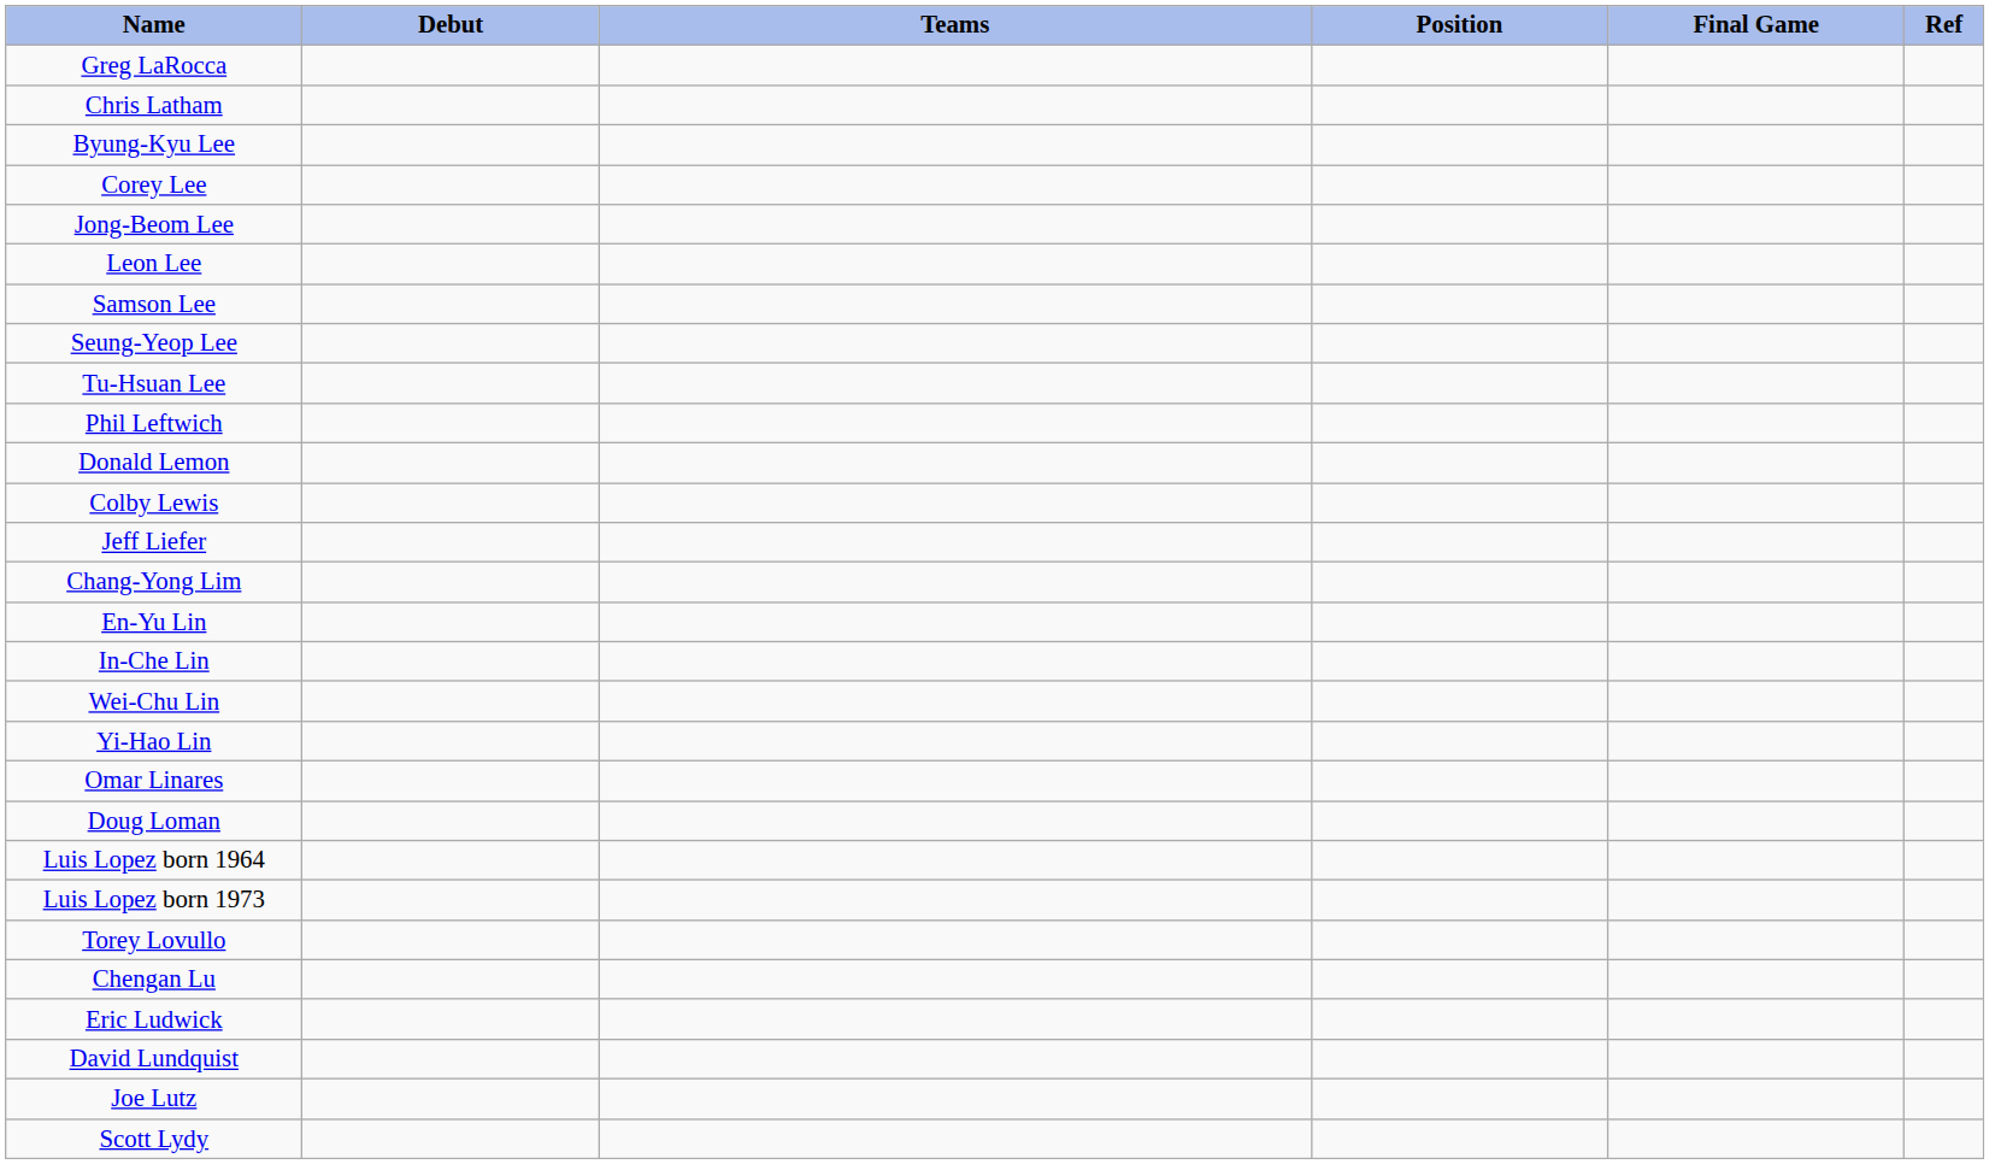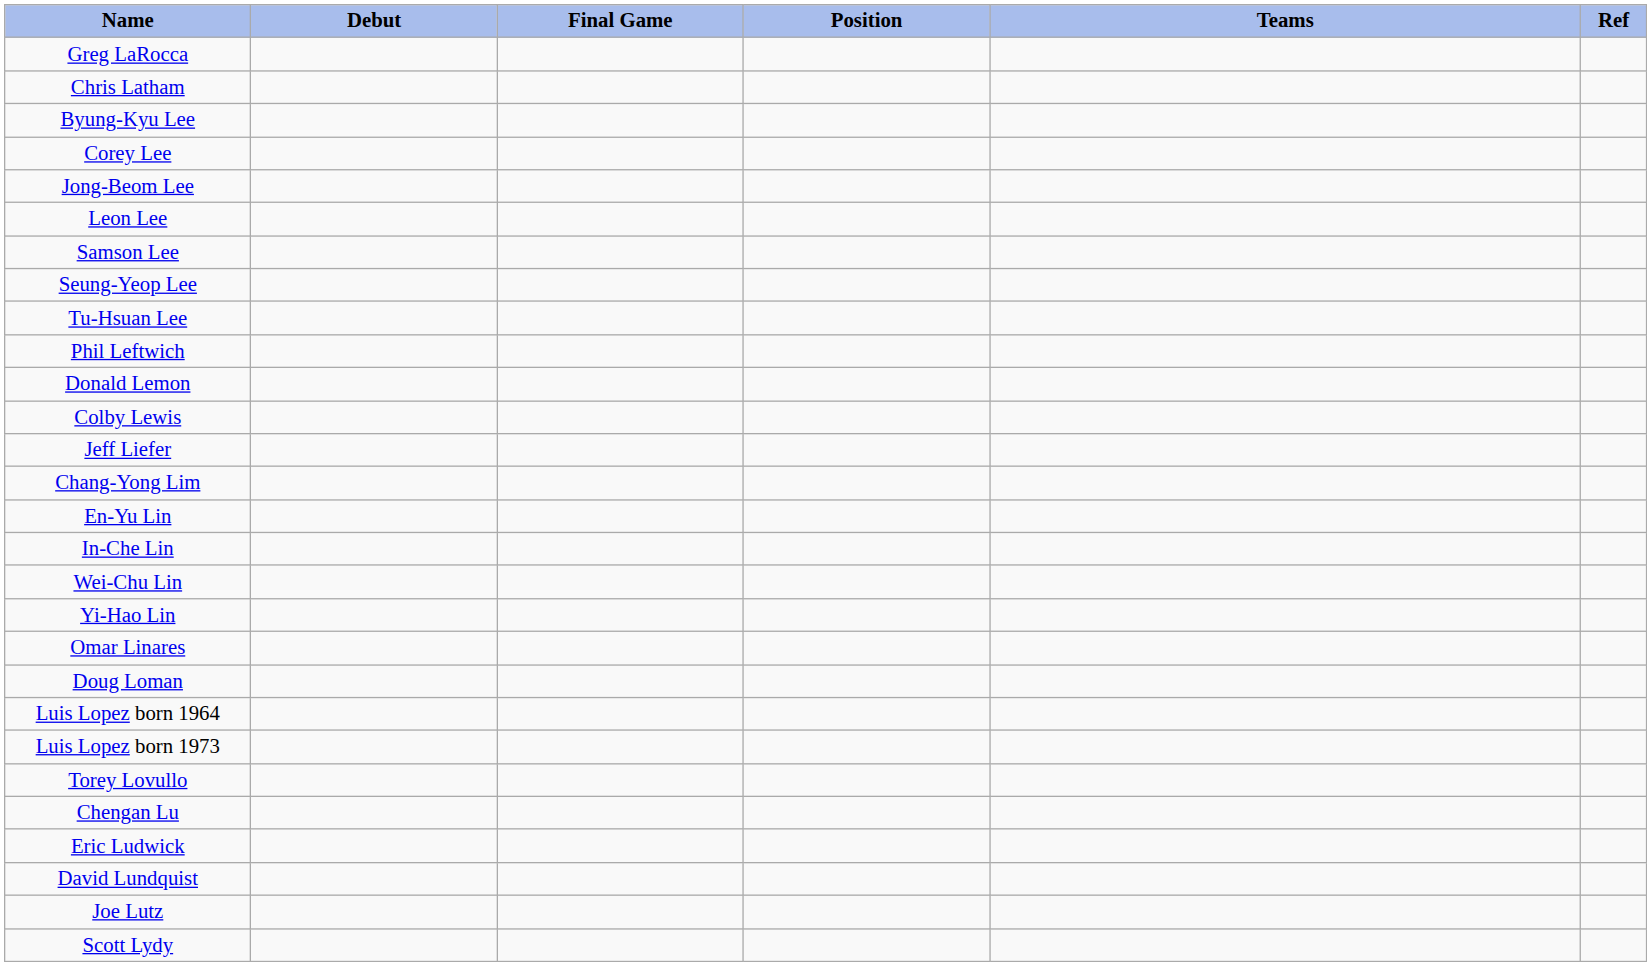 <table class="wikitable" style="width: 100%">
 <tr>
 <th style="background:#A8BDEC;" width=15%>Name</th>
 <th width=15% style="background:#A8BDEC;">Debut</th>
+<th width=15% style="background:#A8BDEC;">Final Game</th>
+<th width=15% style="background:#A8BDEC;">Position</th>
 <th width=36% style="background:#A8BDEC;">Teams</th>
-<th width=15% style="background:#A8BDEC;">Position</th>
-<th width=15% style="background:#A8BDEC;">Final Game</th>
 <th width=4% style="background:#A8BDEC;">Ref</th>
 </tr>
 <tr align=center>
 <td><a href='#'>Greg LaRocca</a></td>
 <td></td>
 <td></td>
 <td></td>
 <td></td>
 <td></td>
 </tr>
 <tr align=center>
 <td><a href='#'>Chris Latham</a></td>
 <td></td>
 <td></td>
 <td></td>
 <td></td>
 <td></td>
 </tr>
 <tr align=center>
 <td><a href='#'>Byung-Kyu Lee</a></td>
 <td></td>
 <td></td>
 <td></td>
 <td></td>
 <td></td>
 </tr>
 <tr align=center>
 <td><a href='#'>Corey Lee</a></td>
 <td></td>
 <td></td>
 <td></td>
 <td></td>
 <td></td>
 </tr>
 <tr align=center>
 <td><a href='#'>Jong-Beom Lee</a></td>
 <td></td>
 <td></td>
 <td></td>
 <td></td>
 <td></td>
 </tr>
 <tr align=center>
 <td><a href='#'>Leon Lee</a></td>
 <td></td>
 <td></td>
 <td></td>
 <td></td>
 <td></td>
 </tr>
 <tr align=center>
 <td><a href='#'>Samson Lee</a></td>
 <td></td>
 <td></td>
 <td></td>
 <td></td>
 <td></td>
 </tr>
 <tr align=center>
 <td><a href='#'>Seung-Yeop Lee</a></td>
 <td></td>
 <td></td>
 <td></td>
 <td></td>
 <td></td>
 </tr>
 <tr align=center>
 <td><a href='#'>Tu-Hsuan Lee</a></td>
 <td></td>
 <td></td>
 <td></td>
 <td></td>
 <td></td>
 </tr>
 <tr align=center>
 <td><a href='#'>Phil Leftwich</a></td>
 <td></td>
 <td></td>
 <td></td>
 <td></td>
 <td></td>
 </tr>
 <tr align=center>
 <td><a href='#'>Donald Lemon</a></td>
 <td></td>
 <td></td>
 <td></td>
 <td></td>
 <td></td>
 </tr>
 <tr align=center>
 <td><a href='#'>Colby Lewis</a></td>
 <td></td>
 <td></td>
 <td></td>
 <td></td>
 <td></td>
 </tr>
 <tr align=center>
 <td><a href='#'>Jeff Liefer</a></td>
 <td></td>
 <td></td>
 <td></td>
 <td></td>
 <td></td>
 </tr>
 <tr align=center>
 <td><a href='#'>Chang-Yong Lim</a></td>
 <td></td>
 <td></td>
 <td></td>
 <td></td>
 <td></td>
 </tr>
 <tr align=center>
 <td><a href='#'>En-Yu Lin</a></td>
 <td></td>
 <td></td>
 <td></td>
 <td></td>
 <td></td>
 </tr>
 <tr align=center>
 <td><a href='#'>In-Che Lin</a></td>
 <td></td>
 <td></td>
 <td></td>
 <td></td>
 <td></td>
 </tr>
 <tr align=center>
 <td><a href='#'>Wei-Chu Lin</a></td>
 <td></td>
 <td></td>
 <td></td>
 <td></td>
 <td></td>
 </tr>
 <tr align=center>
 <td><a href='#'>Yi-Hao Lin</a></td>
 <td></td>
 <td></td>
 <td></td>
 <td></td>
 <td></td>
 </tr>
 <tr align=center>
 <td><a href='#'>Omar Linares</a></td>
 <td></td>
 <td></td>
 <td></td>
 <td></td>
 <td></td>
 </tr>
 <tr align=center>
 <td><a href='#'>Doug Loman</a></td>
 <td></td>
 <td></td>
 <td></td>
 <td></td>
 <td></td>
 </tr>
 <tr align=center>
 <td><a href='#'>Luis Lopez</a> born 1964</td>
 <td></td>
 <td></td>
 <td></td>
 <td></td>
 <td></td>
 </tr>
 <tr align=center>
 <td><a href='#'>Luis Lopez</a> born 1973</td>
 <td></td>
 <td></td>
 <td></td>
 <td></td>
 <td></td>
 </tr>
 <tr align=center>
 <td><a href='#'>Torey Lovullo</a></td>
 <td></td>
 <td></td>
 <td></td>
 <td></td>
 <td></td>
 </tr>
 <tr align=center>
 <td><a href='#'>Chengan Lu</a></td>
 <td></td>
 <td></td>
 <td></td>
 <td></td>
 <td></td>
 </tr>
 <tr align=center>
 <td><a href='#'>Eric Ludwick</a></td>
 <td></td>
 <td></td>
 <td></td>
 <td></td>
 <td></td>
 </tr>
 <tr align=center>
 <td><a href='#'>David Lundquist</a></td>
 <td></td>
 <td></td>
 <td></td>
 <td></td>
 <td></td>
 </tr>
 <tr align=center>
 <td><a href='#'>Joe Lutz</a></td>
 <td></td>
 <td></td>
 <td></td>
 <td></td>
 <td></td>
 </tr>
 <tr align=center>
 <td><a href='#'>Scott Lydy</a></td>
 <td></td>
 <td></td>
 <td></td>
 <td></td>
 <td></td>
 </tr>
 </table>
